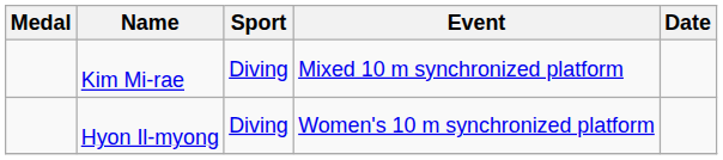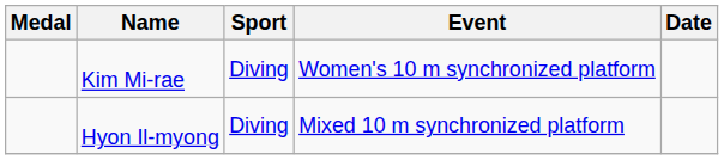 <table class="wikitable sortable" style="font-size:90%">
 <tr>
 <th>Medal</th>
 <th>Name</th>
 <th>Sport</th>
 <th>Event</th>
 <th>Date</th>
 </tr>
 <tr>
 <td></td>
 <td><br><a href='#'>Kim Mi-rae</a></td>
 <td><a href='#'>Diving</a></td>
-<td><a href='#'>Mixed 10 m synchronized platform</a></td>
+<td><a href='#'>Women's 10 m synchronized platform</a></td>
 <td></td>
 </tr>
 <tr>
 <td></td>
 <td><br><a href='#'>Hyon Il-myong</a></td>
 <td><a href='#'>Diving</a></td>
-<td><a href='#'>Women's 10 m synchronized platform</a></td>
+<td><a href='#'>Mixed 10 m synchronized platform</a></td>
 <td></td>
 </tr>
 <tr>
 </tr>
 </table>
